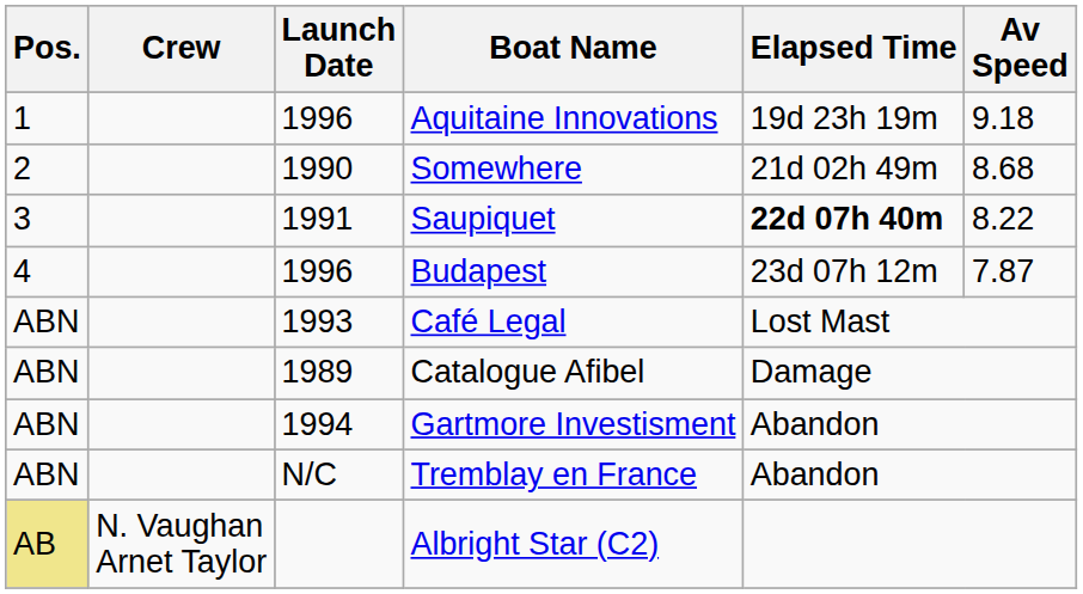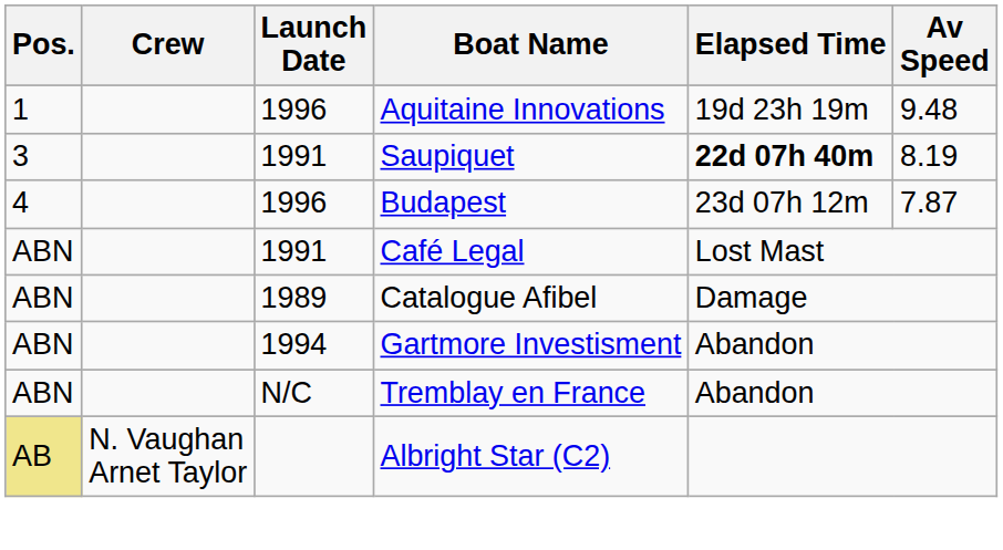 <table class="wikitable sortable">
 <tr>
 <th>Pos.</th>
 <th>Crew</th>
 <th>Launch<br>Date</th>
 <th>Boat Name</th>
 <th>Elapsed Time</th>
 <th>Av<br>Speed</th>
 </tr>
 <tr>
 <td>1</td>
 <td><br></td>
 <td>1996</td>
 <td><a href='#'>Aquitaine Innovations</a></td>
 <td>19d 23h 19m</td>
-<td>9.18</td>
-</tr>
-<tr>
-<td>2</td>
-<td><br></td>
-<td>1990</td>
-<td><a href='#'>Somewhere</a></td>
-<td>21d 02h 49m</td>
-<td>8.68</td>
+<td>9.48</td>
 </tr>
 <tr>
 <td>3</td>
 <td><br></td>
 <td>1991</td>
 <td><a href='#'>Saupiquet</a></td>
 <td><strong>22d 07h 40m</strong></td>
-<td>8.22</td>
+<td>8.19</td>
 </tr>
 <tr>
 <td>4</td>
 <td><br></td>
 <td>1996</td>
 <td><a href='#'>Budapest</a></td>
 <td>23d 07h 12m</td>
 <td>7.87</td>
 </tr>
 <tr>
 <td>ABN</td>
 <td><br></td>
-<td>1993</td>
+<td>1991</td>
 <td><a href='#'>Café Legal</a></td>
 <td colspan="2">Lost Mast</td>
 </tr>
 <tr>
 <td>ABN</td>
 <td><br></td>
 <td>1989</td>
 <td>Catalogue Afibel</td>
 <td colspan="2">Damage</td>
 </tr>
 <tr>
 <td>ABN</td>
 <td><br></td>
 <td>1994</td>
 <td><a href='#'>Gartmore Investisment</a></td>
 <td colspan="2">Abandon</td>
 </tr>
 <tr>
 <td>ABN</td>
 <td><br></td>
 <td>N/C</td>
 <td><a href='#'>Tremblay en France</a></td>
 <td colspan="2">Abandon</td>
 </tr>
 <tr>
 <td style="background: khaki;">AB</td>
 <td>N. Vaughan <br> Arnet Taylor</td>
 <td></td>
 <td><a href='#'>Albright Star (C2)</a></td>
 <td colspan="2"></td>
 </tr>
 </table>
